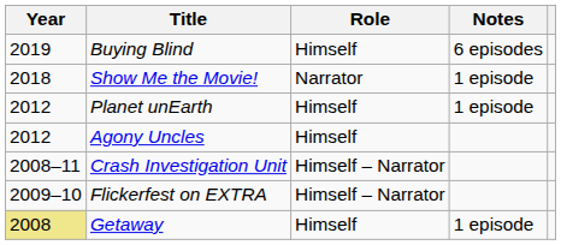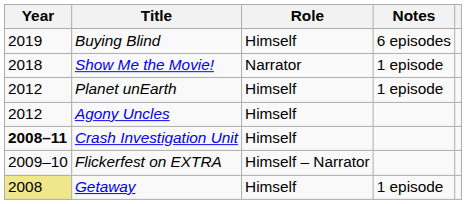 <table class="wikitable">
 <tr>
 <th>Year</th>
 <th>Title</th>
 <th>Role</th>
 <th>Notes</th>
 <th></th>
 </tr>
 <tr>
 <td>2019</td>
 <td><em>Buying Blind</em></td>
 <td>Himself</td>
 <td>6 episodes</td>
 <td></td>
 </tr>
 <tr>
 <td>2018</td>
 <td><em><a href='#'>Show Me the Movie!</a></em></td>
 <td>Narrator</td>
 <td>1 episode</td>
 <td></td>
 </tr>
 <tr>
 <td>2012</td>
 <td><em>Planet unEarth</em></td>
 <td>Himself</td>
 <td>1 episode</td>
 <td></td>
 </tr>
 <tr>
 <td>2012</td>
 <td><em><a href='#'>Agony Uncles</a></em></td>
 <td>Himself</td>
 <td></td>
 <td></td>
 </tr>
 <tr>
-<td>2008–11</td>
+<td><strong>2008–11</strong></td>
 <td><em><a href='#'>Crash Investigation Unit</a></em></td>
-<td>Himself – Narrator</td>
+<td>Himself</td>
 <td></td>
 <td></td>
 </tr>
 <tr>
 <td>2009–10</td>
 <td><em>Flickerfest on EXTRA</em></td>
 <td>Himself – Narrator</td>
 <td></td>
 <td></td>
 </tr>
 <tr>
 <td style="background: khaki;">2008</td>
 <td><em><a href='#'>Getaway</a></em></td>
 <td>Himself</td>
 <td>1 episode</td>
 <td></td>
 </tr>
 </table>
